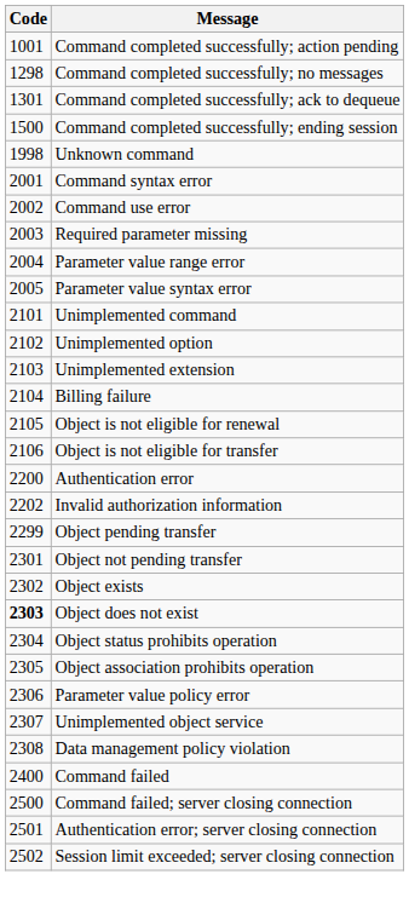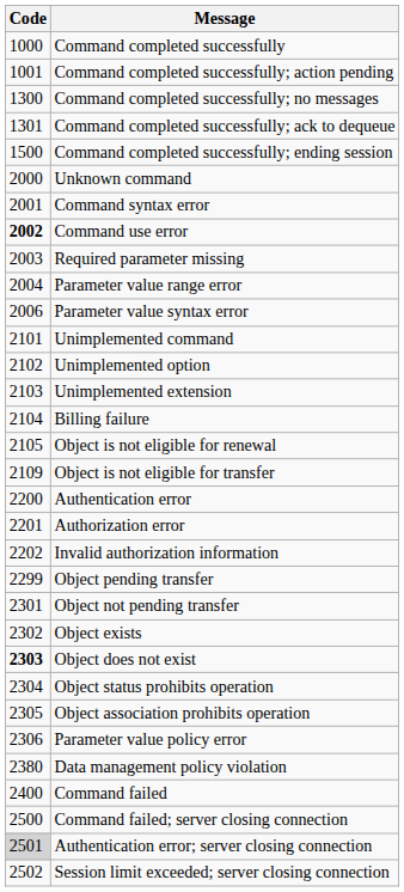 <table class="wikitable">
 <tr>
 <th>Code</th>
 <th>Message</th>
 </tr>
 <tr>
+<td>1000</td>
+<td>Command completed successfully</td>
+</tr>
+<tr>
 <td>1001</td>
 <td>Command completed successfully; action pending</td>
 </tr>
 <tr>
-<td>1298</td>
+<td>1300</td>
 <td>Command completed successfully; no messages</td>
 </tr>
 <tr>
 <td>1301</td>
 <td>Command completed successfully; ack to dequeue</td>
 </tr>
 <tr>
 <td>1500</td>
 <td>Command completed successfully; ending session</td>
 </tr>
 <tr>
-<td>1998</td>
+<td>2000</td>
 <td>Unknown command</td>
 </tr>
 <tr>
 <td>2001</td>
 <td>Command syntax error</td>
 </tr>
 <tr>
-<td>2002</td>
+<td><strong>2002</strong></td>
 <td>Command use error</td>
 </tr>
 <tr>
 <td>2003</td>
 <td>Required parameter missing</td>
 </tr>
 <tr>
 <td>2004</td>
 <td>Parameter value range error</td>
 </tr>
 <tr>
-<td>2005</td>
+<td>2006</td>
 <td>Parameter value syntax error</td>
 </tr>
 <tr>
 <td>2101</td>
 <td>Unimplemented command</td>
 </tr>
 <tr>
 <td>2102</td>
 <td>Unimplemented option</td>
 </tr>
 <tr>
 <td>2103</td>
 <td>Unimplemented extension</td>
 </tr>
 <tr>
 <td>2104</td>
 <td>Billing failure</td>
 </tr>
 <tr>
 <td>2105</td>
 <td>Object is not eligible for renewal</td>
 </tr>
 <tr>
-<td>2106</td>
+<td>2109</td>
 <td>Object is not eligible for transfer</td>
 </tr>
 <tr>
 <td>2200</td>
 <td>Authentication error</td>
+</tr>
+<tr>
+<td>2201</td>
+<td>Authorization error</td>
 </tr>
 <tr>
 <td>2202</td>
 <td>Invalid authorization information</td>
 </tr>
 <tr>
 <td>2299</td>
 <td>Object pending transfer</td>
 </tr>
 <tr>
 <td>2301</td>
 <td>Object not pending transfer</td>
 </tr>
 <tr>
 <td>2302</td>
 <td>Object exists</td>
 </tr>
 <tr>
 <td><strong>2303</strong></td>
 <td>Object does not exist</td>
 </tr>
 <tr>
 <td>2304</td>
 <td>Object status prohibits operation</td>
 </tr>
 <tr>
 <td>2305</td>
 <td>Object association prohibits operation</td>
 </tr>
 <tr>
 <td>2306</td>
 <td>Parameter value policy error</td>
 </tr>
 <tr>
-<td>2307</td>
-<td>Unimplemented object service</td>
-</tr>
-<tr>
-<td>2308</td>
+<td>2380</td>
 <td>Data management policy violation</td>
 </tr>
 <tr>
 <td>2400</td>
 <td>Command failed</td>
 </tr>
 <tr>
 <td>2500</td>
 <td>Command failed; server closing connection</td>
 </tr>
 <tr>
-<td>2501</td>
+<td style="background: lightgrey;">2501</td>
 <td>Authentication error; server closing connection</td>
 </tr>
 <tr>
 <td>2502</td>
 <td>Session limit exceeded; server closing connection</td>
 </tr>
 </table>
